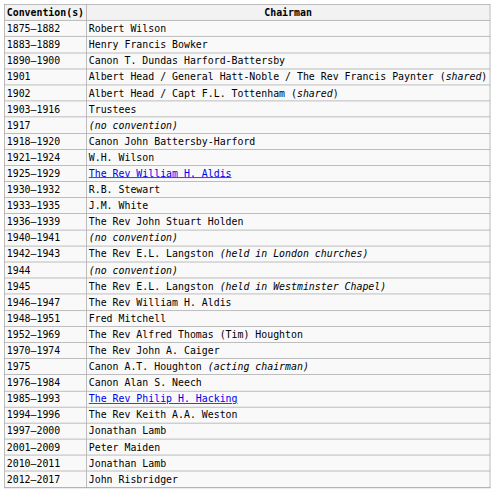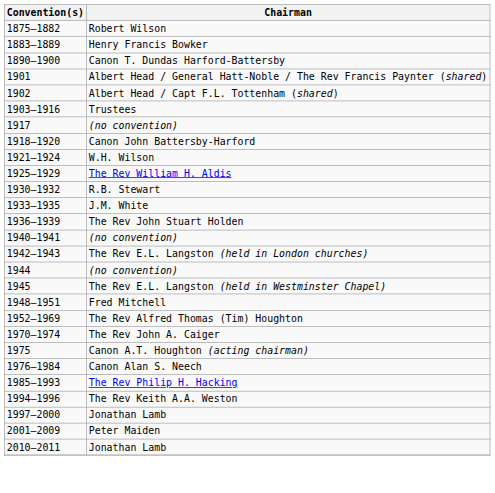 <table class="wikitable">
 <tr>
 <th>Convention(s)</th>
 <th>Chairman</th>
 </tr>
 <tr>
 <td>1875–1882</td>
 <td>Robert Wilson</td>
 </tr>
 <tr>
 <td>1883–1889</td>
 <td>Henry Francis Bowker</td>
 </tr>
 <tr>
 <td>1890–1900</td>
 <td>Canon T. Dundas Harford-Battersby</td>
 </tr>
 <tr>
 <td>1901</td>
 <td>Albert Head / General Hatt-Noble / The Rev Francis Paynter (<em>shared</em>)</td>
 </tr>
 <tr>
 <td>1902</td>
 <td>Albert Head / Capt F.L. Tottenham (<em>shared</em>)</td>
 </tr>
 <tr>
 <td>1903–1916</td>
 <td>Trustees</td>
 </tr>
 <tr>
 <td>1917</td>
 <td><em>(no convention)</em></td>
 </tr>
 <tr>
 <td>1918–1920</td>
 <td>Canon John Battersby-Harford</td>
 </tr>
 <tr>
 <td>1921–1924</td>
 <td>W.H. Wilson</td>
 </tr>
 <tr>
 <td>1925–1929</td>
 <td><a href='#'>The Rev William H. Aldis</a></td>
 </tr>
 <tr>
 <td>1930–1932</td>
 <td>R.B. Stewart</td>
 </tr>
 <tr>
 <td>1933–1935</td>
 <td>J.M. White</td>
 </tr>
 <tr>
 <td>1936–1939</td>
 <td>The Rev John Stuart Holden</td>
 </tr>
 <tr>
 <td>1940–1941</td>
 <td><em>(no convention)</em></td>
 </tr>
 <tr>
 <td>1942–1943</td>
 <td>The Rev E.L. Langston <em>(held in London churches)</em></td>
 </tr>
 <tr>
 <td>1944</td>
 <td><em>(no convention)</em></td>
 </tr>
 <tr>
 <td>1945</td>
 <td>The Rev E.L. Langston <em>(held in Westminster Chapel)</em></td>
 </tr>
 <tr>
-<td>1946–1947</td>
-<td>The Rev William H. Aldis</td>
-</tr>
-<tr>
 <td>1948–1951</td>
 <td>Fred Mitchell</td>
 </tr>
 <tr>
 <td>1952–1969</td>
 <td>The Rev Alfred Thomas (Tim) Houghton</td>
 </tr>
 <tr>
 <td>1970–1974</td>
 <td>The Rev John A. Caiger</td>
 </tr>
 <tr>
 <td>1975</td>
 <td>Canon A.T. Houghton <em>(acting chairman)</em></td>
 </tr>
 <tr>
 <td>1976–1984</td>
 <td>Canon Alan S. Neech</td>
 </tr>
 <tr>
 <td>1985–1993</td>
 <td><a href='#'>The Rev Philip H. Hacking</a></td>
 </tr>
 <tr>
 <td>1994–1996</td>
 <td>The Rev Keith A.A. Weston</td>
 </tr>
 <tr>
 <td>1997–2000</td>
 <td>Jonathan Lamb</td>
 </tr>
 <tr>
 <td>2001–2009</td>
 <td>Peter Maiden</td>
 </tr>
 <tr>
 <td>2010–2011</td>
 <td>Jonathan Lamb</td>
 </tr>
 <tr>
-<td>2012–2017</td>
-<td>John Risbridger</td>
-</tr>
-<tr>
 </tr>
 </table>
